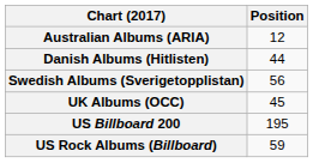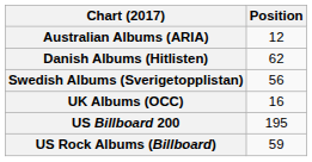 <table class="wikitable sortable plainrowheaders" style="text-align:center">
 <tr>
 <th scope="col">Chart (2017)</th>
 <th scope="col">Position</th>
 </tr>
 <tr>
 <th scope="row">Australian Albums (ARIA)</th>
 <td>12</td>
 </tr>
 <tr>
 <th scope="row">Danish Albums (Hitlisten)</th>
-<td>44</td>
+<td>62</td>
 </tr>
 <tr>
 <th scope="row">Swedish Albums (Sverigetopplistan)</th>
 <td>56</td>
 </tr>
 <tr>
 <th scope="row">UK Albums (OCC)</th>
-<td>45</td>
+<td>16</td>
 </tr>
 <tr>
 <th scope="row">US <em>Billboard</em> 200</th>
 <td>195</td>
 </tr>
 <tr>
 <th scope="row">US Rock Albums (<em>Billboard</em>)</th>
 <td>59</td>
 </tr>
 </table>
